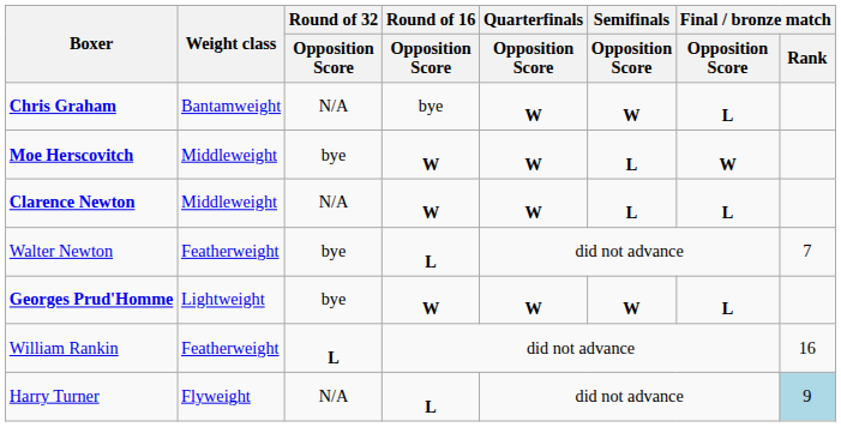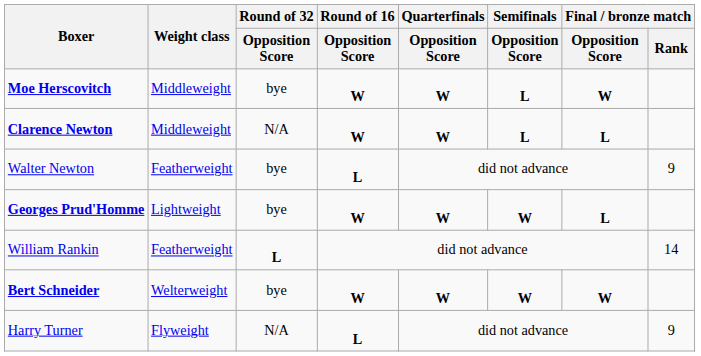 <table class=wikitable style="font-size:90%">
 <tr>
 <th rowspan="2">Boxer</th>
 <th rowspan="2">Weight class</th>
 <th>Round of 32</th>
 <th>Round of 16</th>
 <th>Quarterfinals</th>
 <th>Semifinals</th>
 <th colspan="2">Final / bronze match</th>
 </tr>
 <tr>
 <th>Opposition<br>Score</th>
 <th>Opposition<br>Score</th>
 <th>Opposition<br>Score</th>
 <th>Opposition<br>Score</th>
 <th>Opposition<br>Score</th>
 <th>Rank</th>
-</tr>
-<tr>
-<td><strong><a href='#'>Chris Graham</a></strong></td>
-<td><a href='#'>Bantamweight</a></td>
-<td align=center>N/A</td>
-<td align=center>bye</td>
-<td align=center> <br> <strong>W</strong></td>
-<td align=center> <br> <strong>W</strong></td>
-<td align=center> <br> <strong>L</strong></td>
-<td align=center></td>
 </tr>
 <tr>
 <td><strong><a href='#'>Moe Herscovitch</a></strong></td>
 <td><a href='#'>Middleweight</a></td>
 <td align=center>bye</td>
 <td align=center> <br> <strong>W</strong></td>
 <td align=center> <br> <strong>W</strong></td>
 <td align=center> <br> <strong>L</strong></td>
 <td align=center> <br> <strong>W</strong></td>
 <td align=center></td>
 </tr>
 <tr>
 <td><strong><a href='#'>Clarence Newton</a></strong></td>
 <td><a href='#'>Middleweight</a></td>
 <td align=center>N/A</td>
 <td align=center> <br> <strong>W</strong></td>
 <td align=center> <br> <strong>W</strong></td>
 <td align=center> <br> <strong>L</strong></td>
 <td align=center> <br> <strong>L</strong></td>
 <td align=center></td>
 </tr>
 <tr>
 <td><a href='#'>Walter Newton</a></td>
 <td><a href='#'>Featherweight</a></td>
 <td align=center>bye</td>
 <td align=center> <br> <strong>L</strong></td>
 <td align=center colspan=3>did not advance</td>
-<td align=center>7</td>
+<td align=center>9</td>
 </tr>
 <tr>
 <td><strong><a href='#'>Georges Prud'Homme</a></strong></td>
 <td><a href='#'>Lightweight</a></td>
 <td align=center>bye</td>
 <td align=center> <br> <strong>W</strong></td>
 <td align=center> <br> <strong>W</strong></td>
 <td align=center> <br> <strong>W</strong></td>
 <td align=center> <br> <strong>L</strong></td>
 <td align=center></td>
 </tr>
 <tr>
 <td><a href='#'>William Rankin</a></td>
 <td><a href='#'>Featherweight</a></td>
 <td align=center> <br> <strong>L</strong></td>
 <td align=center colspan=4>did not advance</td>
-<td align=center>16</td>
+<td align=center>14</td>
+</tr>
+<tr>
+<td><strong><a href='#'>Bert Schneider</a></strong></td>
+<td><a href='#'>Welterweight</a></td>
+<td align=center>bye</td>
+<td align=center> <br> <strong>W</strong></td>
+<td align=center> <br> <strong>W</strong></td>
+<td align=center> <br> <strong>W</strong></td>
+<td align=center> <br> <strong>W</strong></td>
+<td align=center></td>
 </tr>
 <tr>
 <td><a href='#'>Harry Turner</a></td>
 <td><a href='#'>Flyweight</a></td>
 <td align=center>N/A</td>
 <td align=center> <br> <strong>L</strong></td>
 <td align=center colspan=3>did not advance</td>
-<td align=center style="background: lightblue;">9</td>
+<td align=center>9</td>
 </tr>
 </table>
